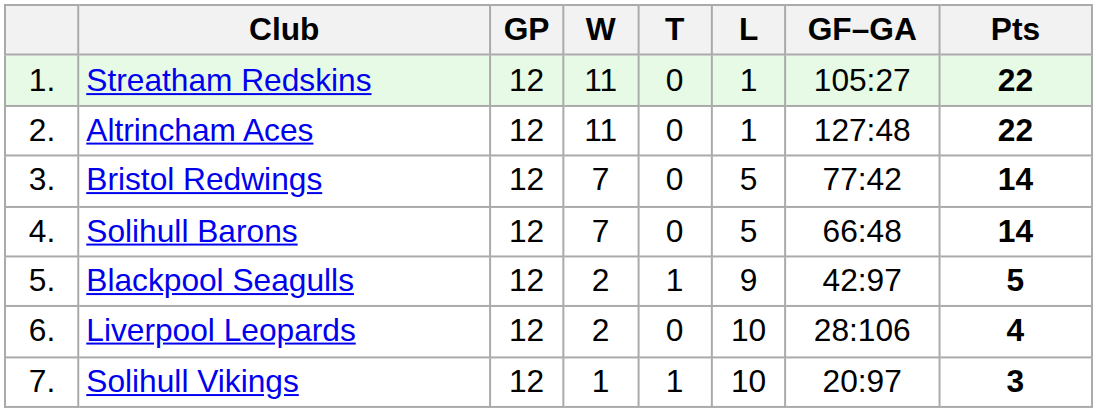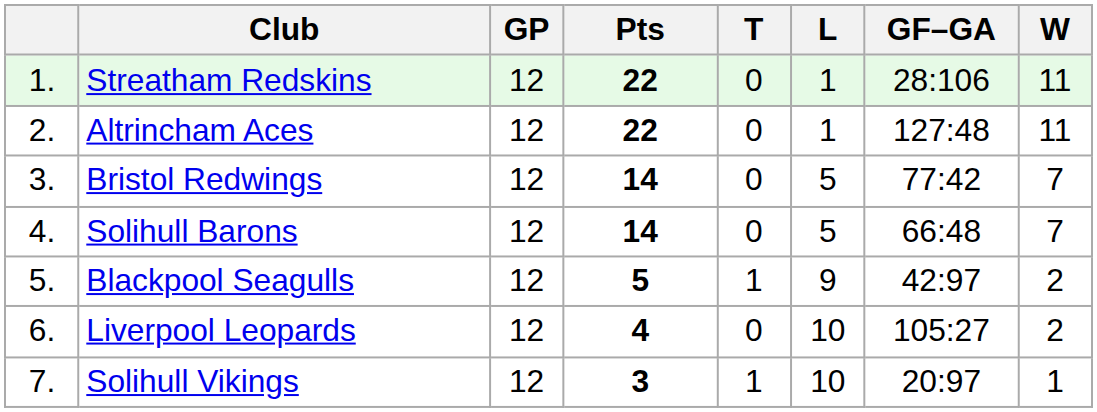 <table class="wikitable">
 <tr>
 <th width="30"></th>
 <th width="200">Club</th>
 <th width="30">GP</th>
-<th width="30">W</th>
+<th width="70">Pts</th>
 <th width="30">T</th>
 <th width="30">L</th>
 <th width="70">GF–GA</th>
-<th width="70">Pts</th>
+<th width="30">W</th>
 </tr>
 <tr bgcolor="#e6fae6" align="center">
 <td>1.</td>
 <td align="left"><a href='#'>Streatham Redskins</a></td>
 <td>12</td>
-<td>11</td>
+<td><strong>22</strong></td>
 <td>0</td>
 <td>1</td>
-<td>105:27</td>
-<td><strong>22</strong></td>
+<td>28:106</td>
+<td>11</td>
 </tr>
 <tr bgcolor="#FFFFFF" align="center">
 <td>2.</td>
 <td align="left"><a href='#'>Altrincham Aces</a></td>
 <td>12</td>
-<td>11</td>
+<td><strong>22</strong></td>
 <td>0</td>
 <td>1</td>
 <td>127:48</td>
-<td><strong>22</strong></td>
+<td>11</td>
 </tr>
 <tr bgcolor="#FFFFFF" align="center">
 <td>3.</td>
 <td align="left"><a href='#'>Bristol Redwings</a></td>
 <td>12</td>
-<td>7</td>
+<td><strong>14</strong></td>
 <td>0</td>
 <td>5</td>
 <td>77:42</td>
-<td><strong>14</strong></td>
+<td>7</td>
 </tr>
 <tr bgcolor="#FFFFFF" align="center">
 <td>4.</td>
 <td align="left"><a href='#'>Solihull Barons</a></td>
 <td>12</td>
-<td>7</td>
+<td><strong>14</strong></td>
 <td>0</td>
 <td>5</td>
 <td>66:48</td>
-<td><strong>14</strong></td>
+<td>7</td>
 </tr>
 <tr bgcolor="#FFFFFF" align="center">
 <td>5.</td>
 <td align="left"><a href='#'>Blackpool Seagulls</a></td>
 <td>12</td>
-<td>2</td>
+<td><strong>5</strong></td>
 <td>1</td>
 <td>9</td>
 <td>42:97</td>
-<td><strong>5</strong></td>
+<td>2</td>
 </tr>
 <tr bgcolor="#FFFFFF" align="center">
 <td>6.</td>
 <td align="left"><a href='#'>Liverpool Leopards</a></td>
 <td>12</td>
-<td>2</td>
+<td><strong>4</strong></td>
 <td>0</td>
 <td>10</td>
-<td>28:106</td>
-<td><strong>4</strong></td>
+<td>105:27</td>
+<td>2</td>
 </tr>
 <tr bgcolor="#FFFFFF" align="center">
 <td>7.</td>
 <td align="left"><a href='#'>Solihull Vikings</a></td>
 <td>12</td>
-<td>1</td>
+<td><strong>3</strong></td>
 <td>1</td>
 <td>10</td>
 <td>20:97</td>
-<td><strong>3</strong></td>
+<td>1</td>
 </tr>
 </table>
